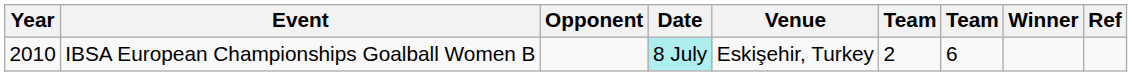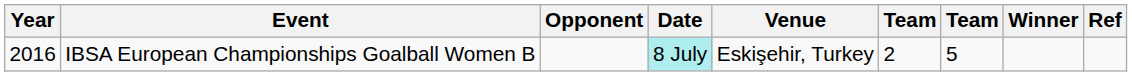 <table class="wikitable">
 <tr>
 <th>Year</th>
 <th>Event</th>
 <th>Opponent</th>
 <th>Date</th>
 <th>Venue</th>
 <th>Team</th>
 <th>Team</th>
 <th>Winner</th>
 <th>Ref</th>
 </tr>
 <tr --->
-<td>2010</td>
+<td>2016</td>
 <td>IBSA European Championships Goalball Women B</td>
 <td></td>
 <td style="background: paleturquoise;">8 July</td>
 <td>Eskişehir, Turkey</td>
 <td>2</td>
-<td>6</td>
+<td>5</td>
 <td></td>
 <td></td>
 </tr>
 </table>
